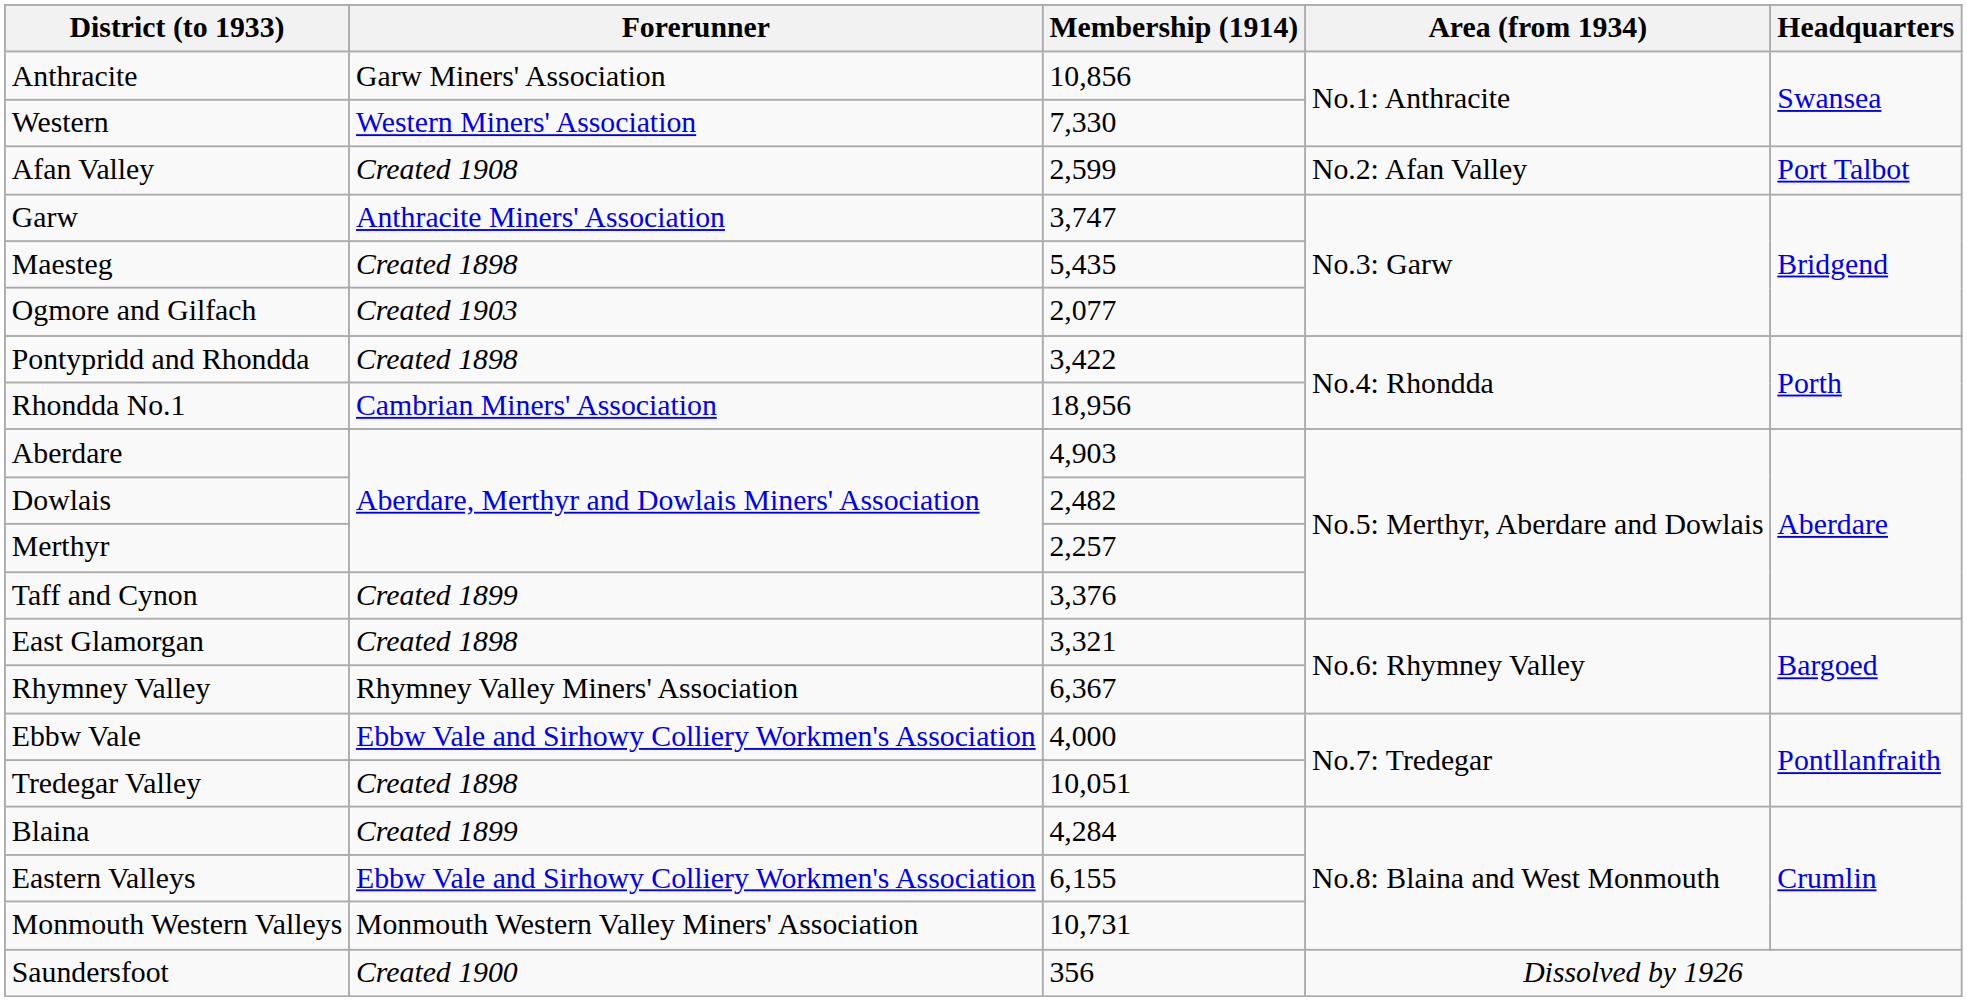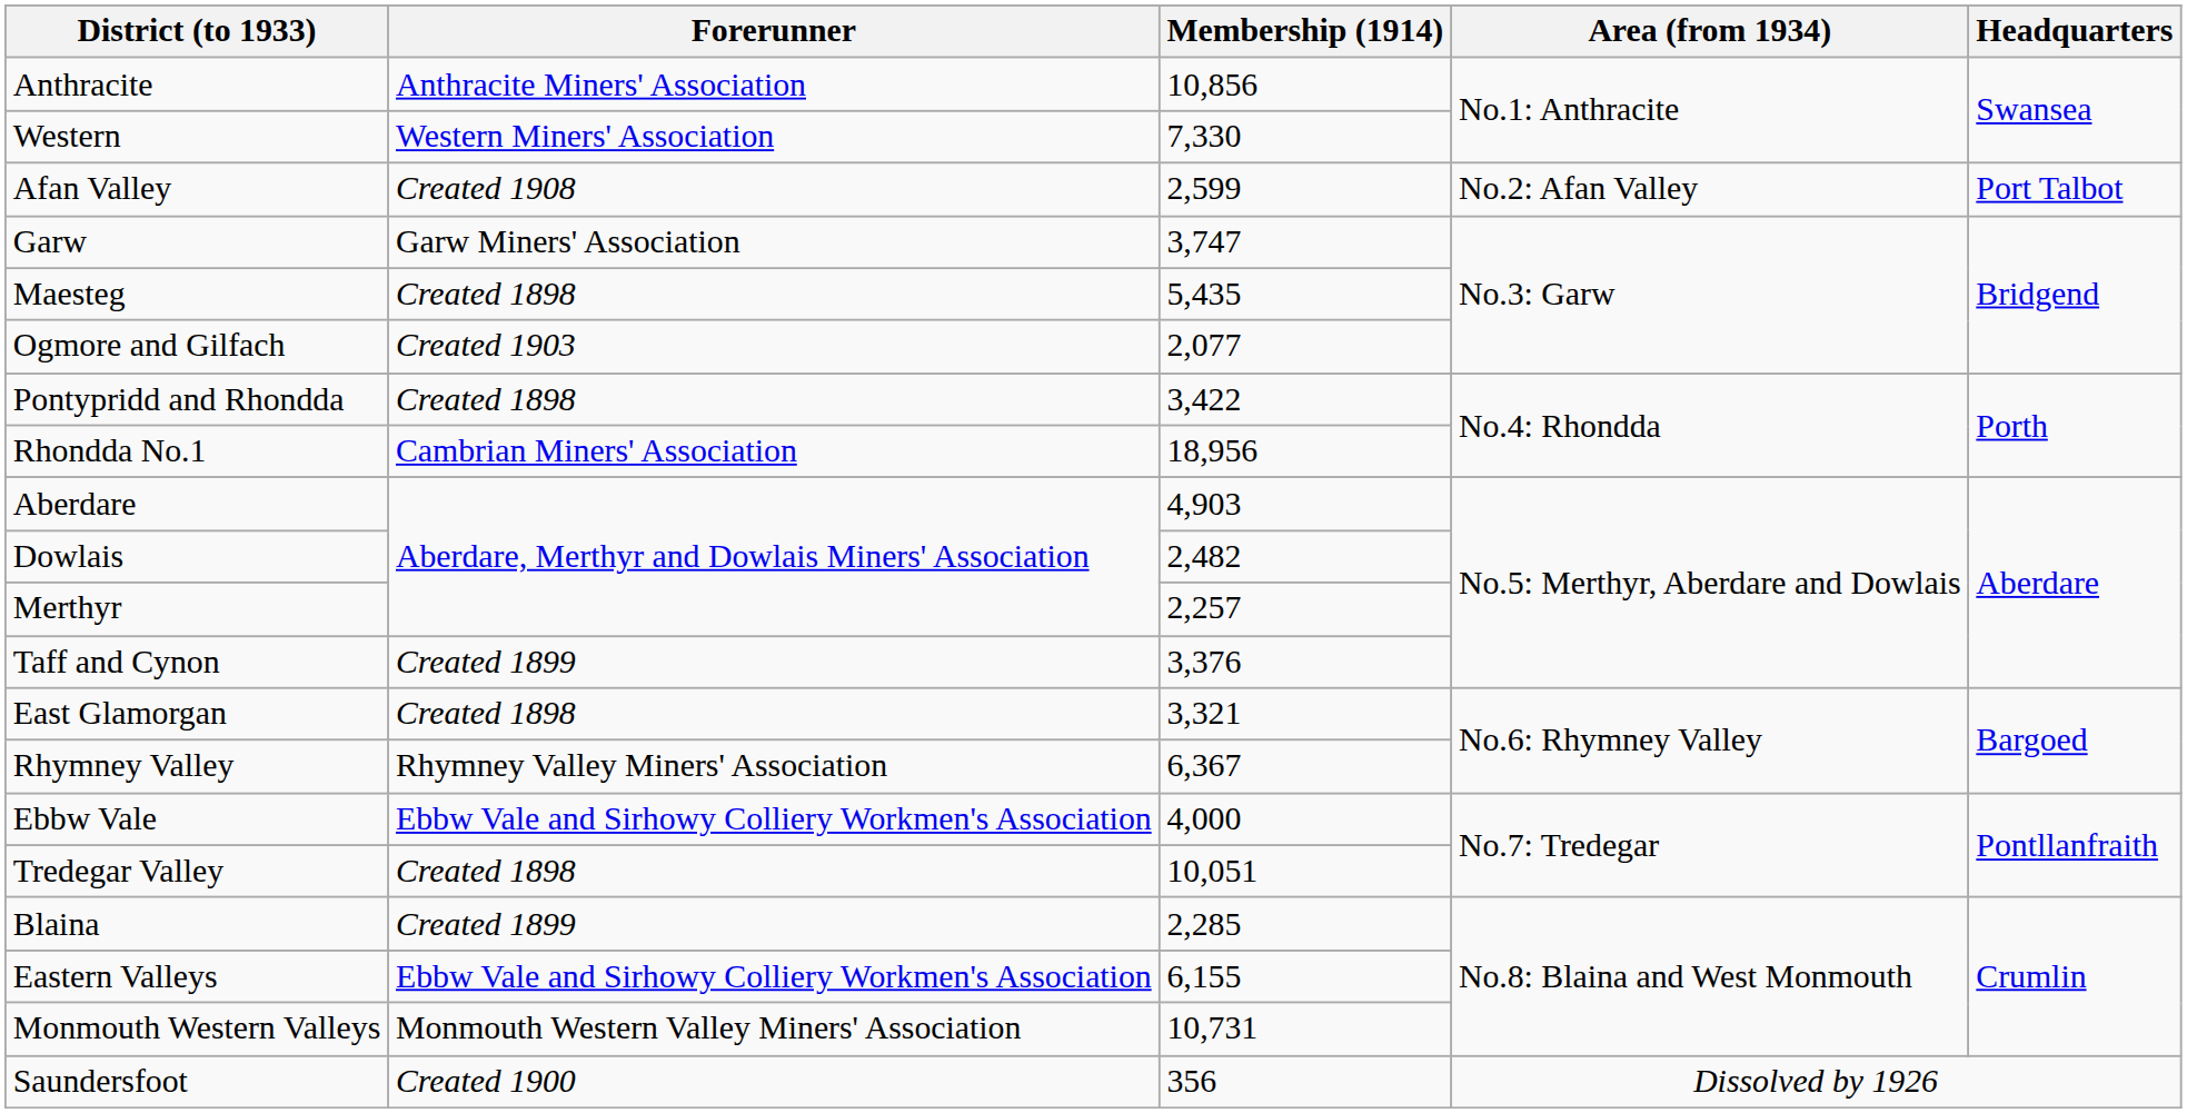 <table class="wikitable sortable">
 <tr>
 <th>District (to 1933)</th>
 <th>Forerunner</th>
 <th>Membership (1914)</th>
 <th>Area (from 1934)</th>
 <th>Headquarters</th>
 </tr>
 <tr>
 <td>Anthracite</td>
-<td>Garw Miners' Association</td>
+<td><a href='#'>Anthracite Miners' Association</a></td>
 <td>10,856</td>
 <td rowspan=2>No.1: Anthracite</td>
 <td rowspan=2><a href='#'>Swansea</a></td>
 </tr>
 <tr>
 <td>Western</td>
 <td><a href='#'>Western Miners' Association</a></td>
 <td>7,330</td>
 </tr>
 <tr>
 <td>Afan Valley</td>
 <td><em>Created 1908</em></td>
 <td>2,599</td>
 <td>No.2: Afan Valley</td>
 <td><a href='#'>Port Talbot</a></td>
 </tr>
 <tr>
 <td>Garw</td>
-<td><a href='#'>Anthracite Miners' Association</a></td>
+<td>Garw Miners' Association</td>
 <td>3,747</td>
 <td rowspan=3>No.3: Garw</td>
 <td rowspan=3><a href='#'>Bridgend</a></td>
 </tr>
 <tr>
 <td>Maesteg</td>
 <td><em>Created 1898</em></td>
 <td>5,435</td>
 </tr>
 <tr>
 <td>Ogmore and Gilfach</td>
 <td><em>Created 1903</em></td>
 <td>2,077</td>
 </tr>
 <tr>
 <td>Pontypridd and Rhondda</td>
 <td><em>Created 1898</em></td>
 <td>3,422</td>
 <td rowspan=2>No.4: Rhondda</td>
 <td rowspan=2><a href='#'>Porth</a></td>
 </tr>
 <tr>
 <td>Rhondda No.1</td>
 <td><a href='#'>Cambrian Miners' Association</a></td>
 <td>18,956</td>
 </tr>
 <tr>
 <td>Aberdare</td>
 <td rowspan=3><a href='#'>Aberdare, Merthyr and Dowlais Miners' Association</a></td>
 <td>4,903</td>
 <td rowspan=4>No.5: Merthyr, Aberdare and Dowlais</td>
 <td rowspan=4><a href='#'>Aberdare</a></td>
 </tr>
 <tr>
 <td>Dowlais</td>
 <td>2,482</td>
 </tr>
 <tr>
 <td>Merthyr</td>
 <td>2,257</td>
 </tr>
 <tr>
 <td>Taff and Cynon</td>
 <td><em>Created 1899</em></td>
 <td>3,376</td>
 </tr>
 <tr>
 <td>East Glamorgan</td>
 <td><em>Created 1898</em></td>
 <td>3,321</td>
 <td rowspan=2>No.6: Rhymney Valley</td>
 <td rowspan=2><a href='#'>Bargoed</a></td>
 </tr>
 <tr>
 <td>Rhymney Valley</td>
 <td>Rhymney Valley Miners' Association</td>
 <td>6,367</td>
 </tr>
 <tr>
 <td>Ebbw Vale</td>
 <td><a href='#'>Ebbw Vale and Sirhowy Colliery Workmen's Association</a></td>
 <td>4,000</td>
 <td rowspan=2>No.7: Tredegar</td>
 <td rowspan=2><a href='#'>Pontllanfraith</a></td>
 </tr>
 <tr>
 <td>Tredegar Valley</td>
 <td><em>Created 1898</em></td>
 <td>10,051</td>
 </tr>
 <tr>
 <td>Blaina</td>
 <td><em>Created 1899</em></td>
-<td>4,284</td>
+<td>2,285</td>
 <td rowspan=3>No.8: Blaina and West Monmouth</td>
 <td rowspan=3><a href='#'>Crumlin</a></td>
 </tr>
 <tr>
 <td>Eastern Valleys</td>
 <td><a href='#'>Ebbw Vale and Sirhowy Colliery Workmen's Association</a></td>
 <td>6,155</td>
 </tr>
 <tr>
 <td>Monmouth Western Valleys</td>
 <td>Monmouth Western Valley Miners' Association</td>
 <td>10,731</td>
 </tr>
 <tr>
 <td>Saundersfoot</td>
 <td><em>Created 1900</em></td>
 <td>356</td>
 <td colspan=2 align="center"><em>Dissolved by 1926</em></td>
 </tr>
 </table>
